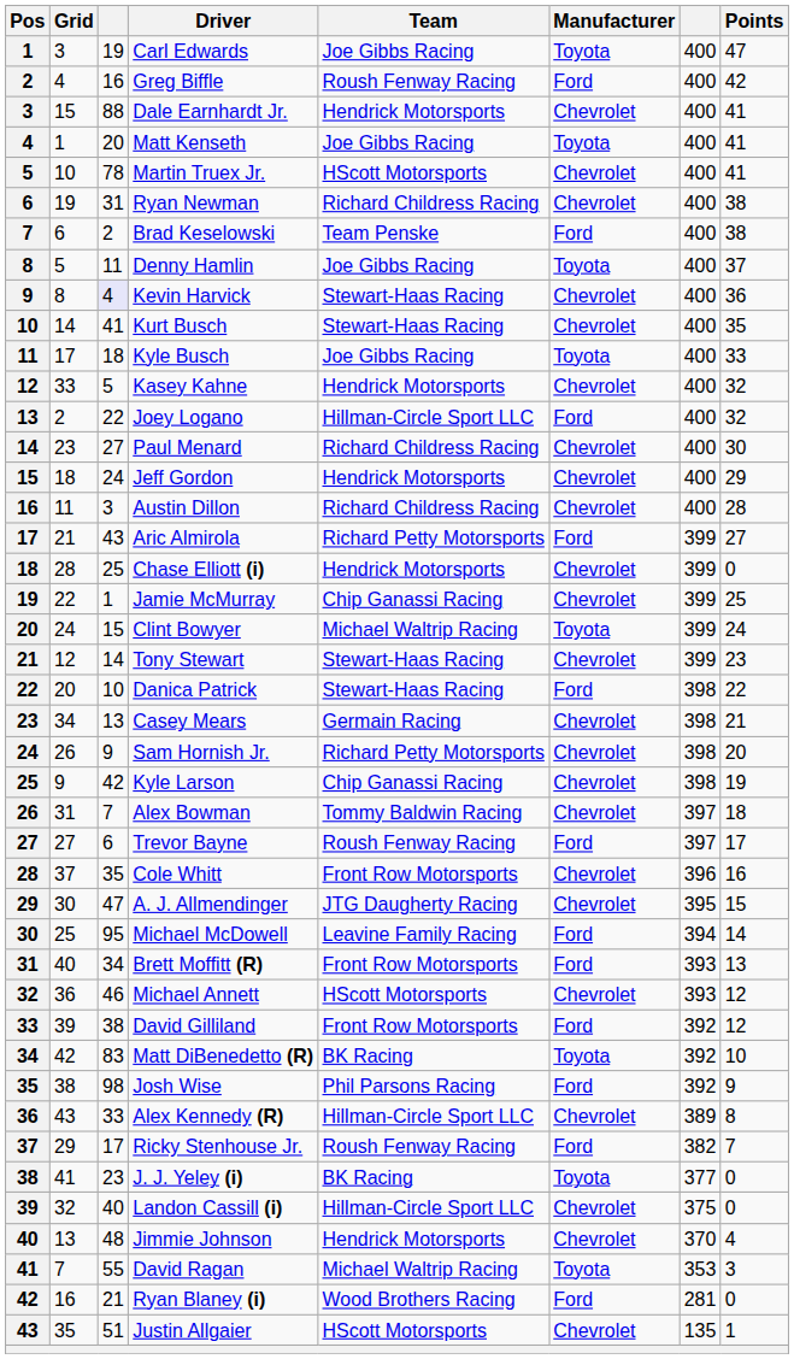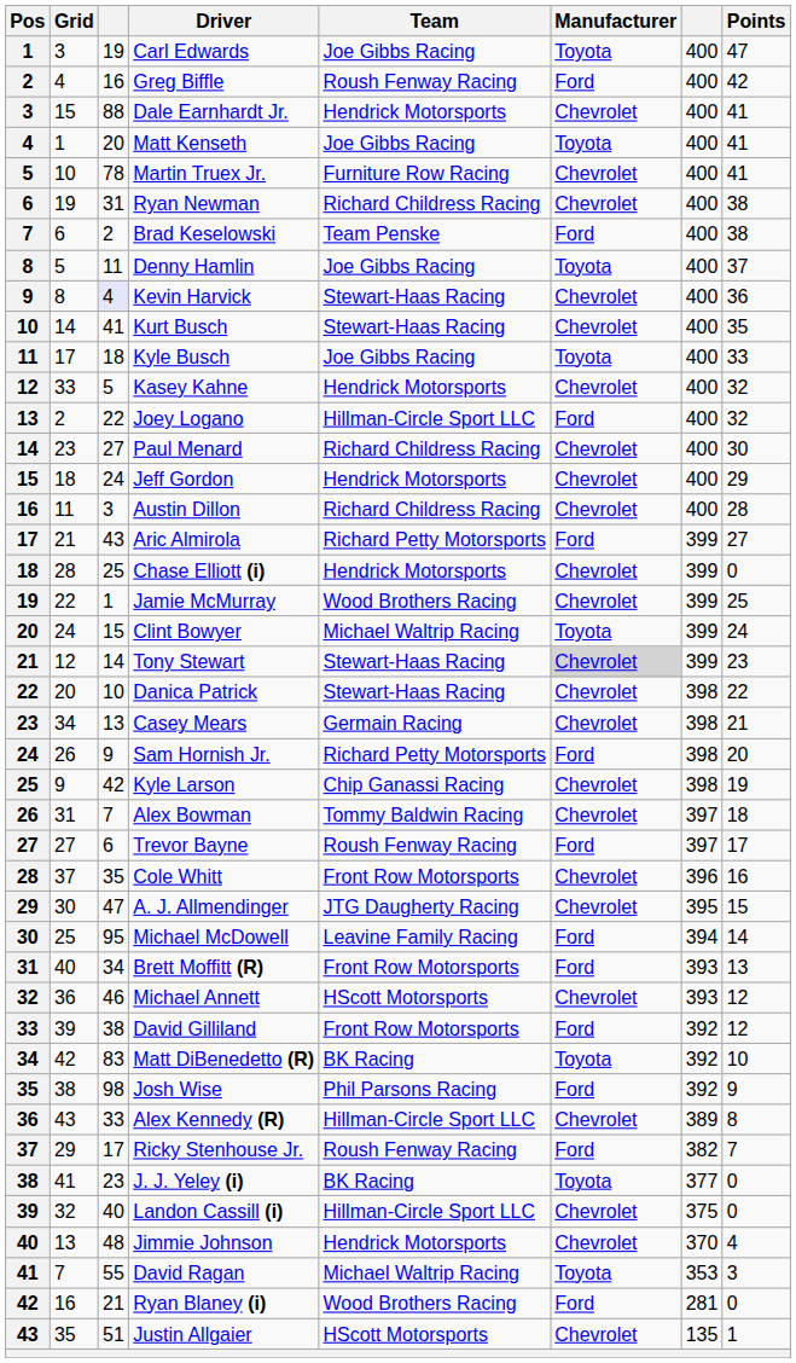 <table class="wikitable" style="font-size:95%">
 <tr>
 <th>Pos</th>
 <th>Grid</th>
 <th></th>
 <th>Driver</th>
 <th>Team</th>
 <th>Manufacturer</th>
 <th></th>
 <th>Points</th>
 </tr>
 <tr>
 <th>1</th>
 <td>3</td>
 <td>19</td>
 <td><a href='#'>Carl Edwards</a></td>
 <td><a href='#'>Joe Gibbs Racing</a></td>
 <td><a href='#'>Toyota</a></td>
 <td>400</td>
 <td>47</td>
 </tr>
 <tr>
 <th>2</th>
 <td>4</td>
 <td>16</td>
 <td><a href='#'>Greg Biffle</a></td>
 <td><a href='#'>Roush Fenway Racing</a></td>
 <td><a href='#'>Ford</a></td>
 <td>400</td>
 <td>42</td>
 </tr>
 <tr>
 <th>3</th>
 <td>15</td>
 <td>88</td>
 <td><a href='#'>Dale Earnhardt Jr.</a></td>
 <td><a href='#'>Hendrick Motorsports</a></td>
 <td><a href='#'>Chevrolet</a></td>
 <td>400</td>
 <td>41</td>
 </tr>
 <tr>
 <th>4</th>
 <td>1</td>
 <td>20</td>
 <td><a href='#'>Matt Kenseth</a></td>
 <td><a href='#'>Joe Gibbs Racing</a></td>
 <td><a href='#'>Toyota</a></td>
 <td>400</td>
 <td>41</td>
 </tr>
 <tr>
 <th>5</th>
 <td>10</td>
 <td>78</td>
 <td><a href='#'>Martin Truex Jr.</a></td>
-<td><a href='#'>HScott Motorsports</a></td>
+<td><a href='#'>Furniture Row Racing</a></td>
 <td><a href='#'>Chevrolet</a></td>
 <td>400</td>
 <td>41</td>
 </tr>
 <tr>
 <th>6</th>
 <td>19</td>
 <td>31</td>
 <td><a href='#'>Ryan Newman</a></td>
 <td><a href='#'>Richard Childress Racing</a></td>
 <td><a href='#'>Chevrolet</a></td>
 <td>400</td>
 <td>38</td>
 </tr>
 <tr>
 <th>7</th>
 <td>6</td>
 <td>2</td>
 <td><a href='#'>Brad Keselowski</a></td>
 <td><a href='#'>Team Penske</a></td>
 <td><a href='#'>Ford</a></td>
 <td>400</td>
 <td>38</td>
 </tr>
 <tr>
 <th>8</th>
 <td>5</td>
 <td>11</td>
 <td><a href='#'>Denny Hamlin</a></td>
 <td><a href='#'>Joe Gibbs Racing</a></td>
 <td><a href='#'>Toyota</a></td>
 <td>400</td>
 <td>37</td>
 </tr>
 <tr>
 <th>9</th>
 <td>8</td>
 <td style="background: lavender;">4</td>
 <td><a href='#'>Kevin Harvick</a></td>
 <td><a href='#'>Stewart-Haas Racing</a></td>
 <td><a href='#'>Chevrolet</a></td>
 <td>400</td>
 <td>36</td>
 </tr>
 <tr>
 <th>10</th>
 <td>14</td>
 <td>41</td>
 <td><a href='#'>Kurt Busch</a></td>
 <td><a href='#'>Stewart-Haas Racing</a></td>
 <td><a href='#'>Chevrolet</a></td>
 <td>400</td>
 <td>35</td>
 </tr>
 <tr>
 <th>11</th>
 <td>17</td>
 <td>18</td>
 <td><a href='#'>Kyle Busch</a></td>
 <td><a href='#'>Joe Gibbs Racing</a></td>
 <td><a href='#'>Toyota</a></td>
 <td>400</td>
 <td>33</td>
 </tr>
 <tr>
 <th>12</th>
 <td>33</td>
 <td>5</td>
 <td><a href='#'>Kasey Kahne</a></td>
 <td><a href='#'>Hendrick Motorsports</a></td>
 <td><a href='#'>Chevrolet</a></td>
 <td>400</td>
 <td>32</td>
 </tr>
 <tr>
 <th>13</th>
 <td>2</td>
 <td>22</td>
 <td><a href='#'>Joey Logano</a></td>
 <td><a href='#'>Hillman-Circle Sport LLC</a></td>
 <td><a href='#'>Ford</a></td>
 <td>400</td>
 <td>32</td>
 </tr>
 <tr>
 <th>14</th>
 <td>23</td>
 <td>27</td>
 <td><a href='#'>Paul Menard</a></td>
 <td><a href='#'>Richard Childress Racing</a></td>
 <td><a href='#'>Chevrolet</a></td>
 <td>400</td>
 <td>30</td>
 </tr>
 <tr>
 <th>15</th>
 <td>18</td>
 <td>24</td>
 <td><a href='#'>Jeff Gordon</a></td>
 <td><a href='#'>Hendrick Motorsports</a></td>
 <td><a href='#'>Chevrolet</a></td>
 <td>400</td>
 <td>29</td>
 </tr>
 <tr>
 <th>16</th>
 <td>11</td>
 <td>3</td>
 <td><a href='#'>Austin Dillon</a></td>
 <td><a href='#'>Richard Childress Racing</a></td>
 <td><a href='#'>Chevrolet</a></td>
 <td>400</td>
 <td>28</td>
 </tr>
 <tr>
 <th>17</th>
 <td>21</td>
 <td>43</td>
 <td><a href='#'>Aric Almirola</a></td>
 <td><a href='#'>Richard Petty Motorsports</a></td>
 <td><a href='#'>Ford</a></td>
 <td>399</td>
 <td>27</td>
 </tr>
 <tr>
 <th>18</th>
 <td>28</td>
 <td>25</td>
 <td><a href='#'>Chase Elliott</a> <strong>(i)</strong></td>
 <td><a href='#'>Hendrick Motorsports</a></td>
 <td><a href='#'>Chevrolet</a></td>
 <td>399</td>
 <td>0</td>
 </tr>
 <tr>
 <th>19</th>
 <td>22</td>
 <td>1</td>
 <td><a href='#'>Jamie McMurray</a></td>
-<td><a href='#'>Chip Ganassi Racing</a></td>
+<td><a href='#'>Wood Brothers Racing</a></td>
 <td><a href='#'>Chevrolet</a></td>
 <td>399</td>
 <td>25</td>
 </tr>
 <tr>
 <th>20</th>
 <td>24</td>
 <td>15</td>
 <td><a href='#'>Clint Bowyer</a></td>
 <td><a href='#'>Michael Waltrip Racing</a></td>
 <td><a href='#'>Toyota</a></td>
 <td>399</td>
 <td>24</td>
 </tr>
 <tr>
 <th>21</th>
 <td>12</td>
 <td>14</td>
 <td><a href='#'>Tony Stewart</a></td>
 <td><a href='#'>Stewart-Haas Racing</a></td>
-<td><a href='#'>Chevrolet</a></td>
+<td style="background: lightgrey;"><a href='#'>Chevrolet</a></td>
 <td>399</td>
 <td>23</td>
 </tr>
 <tr>
 <th>22</th>
 <td>20</td>
 <td>10</td>
 <td><a href='#'>Danica Patrick</a></td>
 <td><a href='#'>Stewart-Haas Racing</a></td>
-<td><a href='#'>Ford</a></td>
+<td><a href='#'>Chevrolet</a></td>
 <td>398</td>
 <td>22</td>
 </tr>
 <tr>
 <th>23</th>
 <td>34</td>
 <td>13</td>
 <td><a href='#'>Casey Mears</a></td>
 <td><a href='#'>Germain Racing</a></td>
 <td><a href='#'>Chevrolet</a></td>
 <td>398</td>
 <td>21</td>
 </tr>
 <tr>
 <th>24</th>
 <td>26</td>
 <td>9</td>
 <td><a href='#'>Sam Hornish Jr.</a></td>
 <td><a href='#'>Richard Petty Motorsports</a></td>
-<td><a href='#'>Chevrolet</a></td>
+<td><a href='#'>Ford</a></td>
 <td>398</td>
 <td>20</td>
 </tr>
 <tr>
 <th>25</th>
 <td>9</td>
 <td>42</td>
 <td><a href='#'>Kyle Larson</a></td>
 <td><a href='#'>Chip Ganassi Racing</a></td>
 <td><a href='#'>Chevrolet</a></td>
 <td>398</td>
 <td>19</td>
 </tr>
 <tr>
 <th>26</th>
 <td>31</td>
 <td>7</td>
 <td><a href='#'>Alex Bowman</a></td>
 <td><a href='#'>Tommy Baldwin Racing</a></td>
 <td><a href='#'>Chevrolet</a></td>
 <td>397</td>
 <td>18</td>
 </tr>
 <tr>
 <th>27</th>
 <td>27</td>
 <td>6</td>
 <td><a href='#'>Trevor Bayne</a></td>
 <td><a href='#'>Roush Fenway Racing</a></td>
 <td><a href='#'>Ford</a></td>
 <td>397</td>
 <td>17</td>
 </tr>
 <tr>
 <th>28</th>
 <td>37</td>
 <td>35</td>
 <td><a href='#'>Cole Whitt</a></td>
 <td><a href='#'>Front Row Motorsports</a></td>
 <td><a href='#'>Chevrolet</a></td>
 <td>396</td>
 <td>16</td>
 </tr>
 <tr>
 <th>29</th>
 <td>30</td>
 <td>47</td>
 <td><a href='#'>A. J. Allmendinger</a></td>
 <td><a href='#'>JTG Daugherty Racing</a></td>
 <td><a href='#'>Chevrolet</a></td>
 <td>395</td>
 <td>15</td>
 </tr>
 <tr>
 <th>30</th>
 <td>25</td>
 <td>95</td>
 <td><a href='#'>Michael McDowell</a></td>
 <td><a href='#'>Leavine Family Racing</a></td>
 <td><a href='#'>Ford</a></td>
 <td>394</td>
 <td>14</td>
 </tr>
 <tr>
 <th>31</th>
 <td>40</td>
 <td>34</td>
 <td><a href='#'>Brett Moffitt</a> <strong>(R)</strong></td>
 <td><a href='#'>Front Row Motorsports</a></td>
 <td><a href='#'>Ford</a></td>
 <td>393</td>
 <td>13</td>
 </tr>
 <tr>
 <th>32</th>
 <td>36</td>
 <td>46</td>
 <td><a href='#'>Michael Annett</a></td>
 <td><a href='#'>HScott Motorsports</a></td>
 <td><a href='#'>Chevrolet</a></td>
 <td>393</td>
 <td>12</td>
 </tr>
 <tr>
 <th>33</th>
 <td>39</td>
 <td>38</td>
 <td><a href='#'>David Gilliland</a></td>
 <td><a href='#'>Front Row Motorsports</a></td>
 <td><a href='#'>Ford</a></td>
 <td>392</td>
 <td>12</td>
 </tr>
 <tr>
 <th>34</th>
 <td>42</td>
 <td>83</td>
 <td><a href='#'>Matt DiBenedetto</a> <strong>(R)</strong></td>
 <td><a href='#'>BK Racing</a></td>
 <td><a href='#'>Toyota</a></td>
 <td>392</td>
 <td>10</td>
 </tr>
 <tr>
 <th>35</th>
 <td>38</td>
 <td>98</td>
 <td><a href='#'>Josh Wise</a></td>
 <td><a href='#'>Phil Parsons Racing</a></td>
 <td><a href='#'>Ford</a></td>
 <td>392</td>
 <td>9</td>
 </tr>
 <tr>
 <th>36</th>
 <td>43</td>
 <td>33</td>
 <td><a href='#'>Alex Kennedy</a> <strong>(R)</strong></td>
 <td><a href='#'>Hillman-Circle Sport LLC</a></td>
 <td><a href='#'>Chevrolet</a></td>
 <td>389</td>
 <td>8</td>
 </tr>
 <tr>
 <th>37</th>
 <td>29</td>
 <td>17</td>
 <td><a href='#'>Ricky Stenhouse Jr.</a></td>
 <td><a href='#'>Roush Fenway Racing</a></td>
 <td><a href='#'>Ford</a></td>
 <td>382</td>
 <td>7</td>
 </tr>
 <tr>
 <th>38</th>
 <td>41</td>
 <td>23</td>
 <td><a href='#'>J. J. Yeley</a> <strong>(i)</strong></td>
 <td><a href='#'>BK Racing</a></td>
 <td><a href='#'>Toyota</a></td>
 <td>377</td>
 <td>0</td>
 </tr>
 <tr>
 <th>39</th>
 <td>32</td>
 <td>40</td>
 <td><a href='#'>Landon Cassill</a> <strong>(i)</strong></td>
 <td><a href='#'>Hillman-Circle Sport LLC</a></td>
 <td><a href='#'>Chevrolet</a></td>
 <td>375</td>
 <td>0</td>
 </tr>
 <tr>
 <th>40</th>
 <td>13</td>
 <td>48</td>
 <td><a href='#'>Jimmie Johnson</a></td>
 <td><a href='#'>Hendrick Motorsports</a></td>
 <td><a href='#'>Chevrolet</a></td>
 <td>370</td>
 <td>4</td>
 </tr>
 <tr>
 <th>41</th>
 <td>7</td>
 <td>55</td>
 <td><a href='#'>David Ragan</a></td>
 <td><a href='#'>Michael Waltrip Racing</a></td>
 <td><a href='#'>Toyota</a></td>
 <td>353</td>
 <td>3</td>
 </tr>
 <tr>
 <th>42</th>
 <td>16</td>
 <td>21</td>
 <td><a href='#'>Ryan Blaney</a> <strong>(i)</strong></td>
 <td><a href='#'>Wood Brothers Racing</a></td>
 <td><a href='#'>Ford</a></td>
 <td>281</td>
 <td>0</td>
 </tr>
 <tr>
 <th>43</th>
 <td>35</td>
 <td>51</td>
 <td><a href='#'>Justin Allgaier</a></td>
 <td><a href='#'>HScott Motorsports</a></td>
 <td><a href='#'>Chevrolet</a></td>
 <td>135</td>
 <td>1</td>
 </tr>
 <tr>
 <th colspan="8"></th>
 </tr>
 </table>
